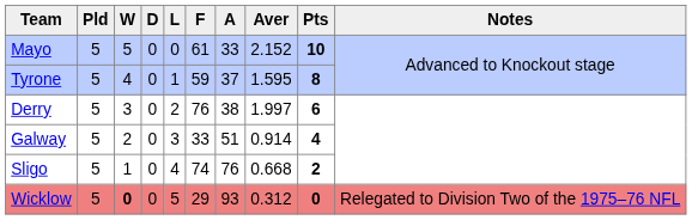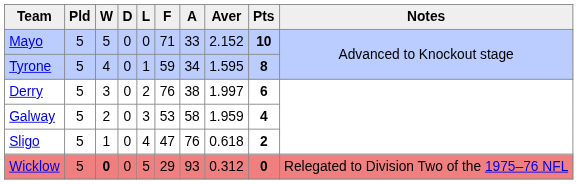 <table style=border-collapse:collapse border=1 cellspacing=0 cellpadding=5>
 <tr align=center bgcolor=#efefef>
 <th>Team</th>
 <th>Pld</th>
 <th>W</th>
 <th>D</th>
 <th>L</th>
 <th>F</th>
 <th>A</th>
 <th>Aver</th>
 <th>Pts</th>
 <th>Notes</th>
 </tr>
 <tr align=center style="background:#bbccff;">
 <td style="text-align:left;"><a href='#'>Mayo</a></td>
 <td>5</td>
 <td>5</td>
 <td>0</td>
 <td>0</td>
-<td>61</td>
+<td>71</td>
 <td>33</td>
 <td>2.152</td>
 <td><strong>10</strong></td>
 <td rowspan=2>Advanced to Knockout stage</td>
 </tr>
 <tr align=center style="background:#bbccff;">
 <td style="text-align:left;"><a href='#'>Tyrone</a></td>
 <td>5</td>
 <td>4</td>
 <td>0</td>
 <td>1</td>
 <td>59</td>
-<td>37</td>
+<td>34</td>
 <td>1.595</td>
 <td><strong>8</strong></td>
 </tr>
 <tr align=center style="background:#FFFFFF;">
 <td style="text-align:left;"><a href='#'>Derry</a></td>
 <td>5</td>
 <td>3</td>
 <td>0</td>
 <td>2</td>
 <td>76</td>
 <td>38</td>
 <td>1.997</td>
 <td><strong>6</strong></td>
 <td rowspan=3></td>
 </tr>
 <tr align=center style="background:#FFFFFF;">
 <td style="text-align:left;"><a href='#'>Galway</a></td>
 <td>5</td>
 <td>2</td>
 <td>0</td>
 <td>3</td>
-<td>33</td>
-<td>51</td>
-<td>0.914</td>
+<td>53</td>
+<td>58</td>
+<td>1.959</td>
 <td><strong>4</strong></td>
 </tr>
 <tr align=center style="background:#FFFFFF;">
 <td style="text-align:left;"><a href='#'>Sligo</a></td>
 <td>5</td>
 <td>1</td>
 <td>0</td>
 <td>4</td>
-<td>74</td>
+<td>47</td>
 <td>76</td>
-<td>0.668</td>
+<td>0.618</td>
 <td><strong>2</strong></td>
 </tr>
 <tr align=center style="background:#F08080">
 <td style="text-align:left;"><a href='#'>Wicklow</a></td>
 <td>5</td>
 <td><strong>0</strong></td>
 <td>0</td>
 <td>5</td>
 <td>29</td>
 <td>93</td>
 <td>0.312</td>
 <td><strong>0</strong></td>
 <td rowspan=1>Relegated to Division Two of the <a href='#'>1975–76 NFL</a></td>
 </tr>
 </table>
